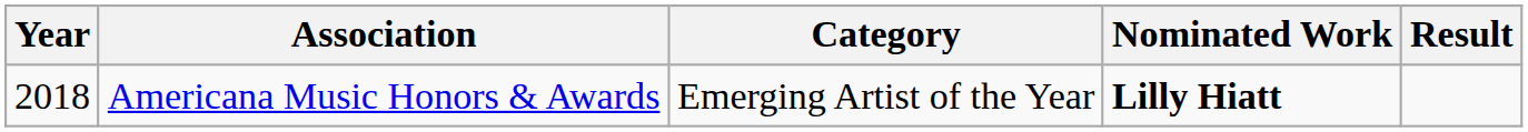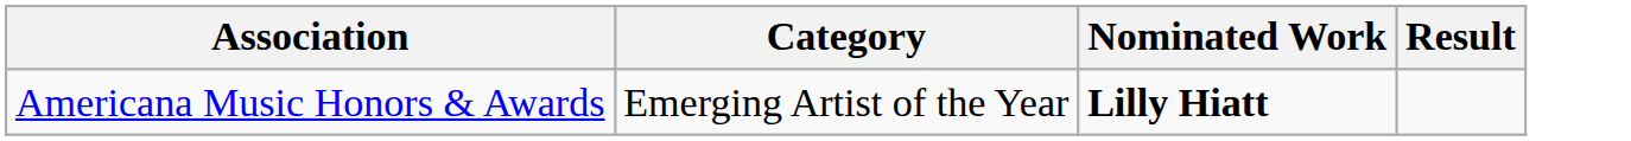 <table class="wikitable">
 <tr>
-<th>Year</th>
 <th>Association</th>
 <th>Category</th>
 <th>Nominated Work</th>
 <th>Result</th>
 </tr>
 <tr>
-<td>2018</td>
 <td><a href='#'>Americana Music Honors & Awards</a></td>
 <td>Emerging Artist of the Year</td>
 <td><strong>Lilly Hiatt</strong></td>
 <td></td>
 </tr>
 </table>
